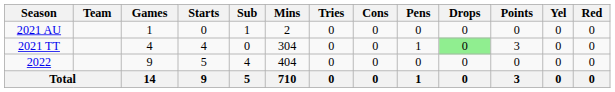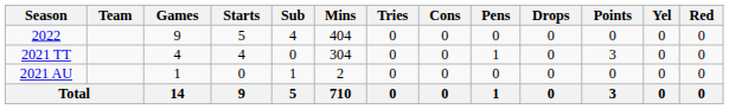 <table class="wikitable" style="text-align:center; line-height:90%; font-size:95%; width:60%;">
 <tr>
 <th>Season</th>
 <th>Team</th>
 <th>Games</th>
 <th>Starts</th>
 <th>Sub</th>
 <th>Mins</th>
 <th>Tries</th>
 <th>Cons</th>
 <th>Pens</th>
 <th>Drops</th>
 <th>Points</th>
 <th>Yel</th>
 <th>Red</th>
 </tr>
 <tr>
-<td><a href='#'>2021 AU</a></td>
+<td><a href='#'>2022</a></td>
 <td></td>
-<td>1</td>
-<td>0</td>
-<td>1</td>
-<td>2</td>
+<td>9</td>
+<td>5</td>
+<td>4</td>
+<td>404</td>
 <td>0</td>
 <td>0</td>
 <td>0</td>
 <td>0</td>
 <td>0</td>
 <td>0</td>
 <td>0</td>
 </tr>
 <tr>
 <td><a href='#'>2021 TT</a></td>
 <td></td>
 <td>4</td>
 <td>4</td>
 <td>0</td>
 <td>304</td>
 <td>0</td>
 <td>0</td>
 <td>1</td>
-<td style="background: lightgreen;">0</td>
+<td>0</td>
 <td>3</td>
 <td>0</td>
 <td>0</td>
 </tr>
 <tr>
-<td><a href='#'>2022</a></td>
+<td><a href='#'>2021 AU</a></td>
 <td></td>
-<td>9</td>
-<td>5</td>
-<td>4</td>
-<td>404</td>
+<td>1</td>
+<td>0</td>
+<td>1</td>
+<td>2</td>
 <td>0</td>
 <td>0</td>
 <td>0</td>
 <td>0</td>
 <td>0</td>
 <td>0</td>
 <td>0</td>
 </tr>
 <tr>
 <th colspan="2">Total</th>
 <th>14</th>
 <th>9</th>
 <th>5</th>
 <th>710</th>
 <th>0</th>
 <th>0</th>
 <th>1</th>
 <th>0</th>
 <th>3</th>
 <th>0</th>
 <th>0</th>
 </tr>
 </table>
